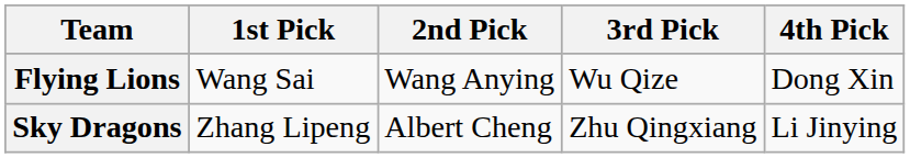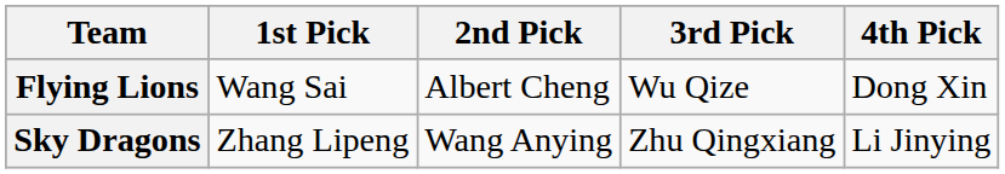 <table class="wikitable">
 <tr>
 <th>Team</th>
 <th>1st Pick</th>
 <th>2nd Pick</th>
 <th>3rd Pick</th>
 <th>4th Pick</th>
 </tr>
 <tr>
 <th>Flying Lions</th>
 <td>Wang Sai</td>
-<td>Wang Anying</td>
+<td>Albert Cheng</td>
 <td>Wu Qize</td>
 <td>Dong Xin</td>
 </tr>
 <tr>
 <th>Sky Dragons</th>
 <td>Zhang Lipeng</td>
-<td>Albert Cheng</td>
+<td>Wang Anying</td>
 <td>Zhu Qingxiang</td>
 <td>Li Jinying</td>
 </tr>
 </table>
